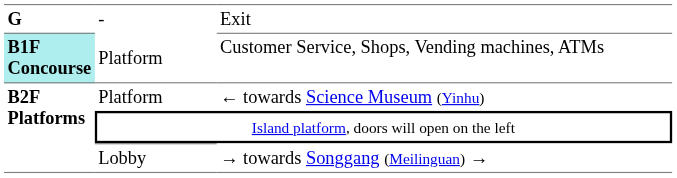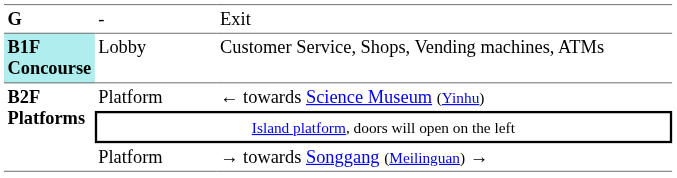 <table table border=0 cellspacing=0 cellpadding=3>
 <tr>
 <td style="border-top:solid 1px gray;" width=50 valign=top><strong>G</strong></td>
 <td style="border-top:solid 1px gray;" width=100 valign=top>-</td>
 <td style="border-top:solid 1px gray;" width=390 valign=top>Exit</td>
 </tr>
 <tr>
 <td style="background: paleturquoise; border-bottom:solid 1px gray; border-top:solid 1px gray;" valign=top width=50><strong>B1F<br>Concourse</strong></td>
-<td style="border-bottom:solid 1px gray;">Platform</td>
+<td style="border-bottom:solid 1px gray; border-top:solid 1px gray;" valign=top width=100>Lobby</td>
 <td style="border-bottom:solid 1px gray; border-top:solid 1px gray;" valign=top width=390>Customer Service, Shops, Vending machines, ATMs</td>
 </tr>
 <tr>
 <td style="border-bottom:solid 1px gray;" rowspan=4 valign=top><strong>B2F<br>Platforms</strong></td>
 <td>Platform</td>
 <td>←  towards <a href='#'>Science Museum</a> <small>(<a href='#'>Yinhu</a>)</small></td>
 </tr>
 <tr>
 <td style="border-right:solid 2px black;border-left:solid 2px black;border-top:solid 2px black;border-bottom:solid 2px black;text-align:center;" colspan=2><small><a href='#'>Island platform</a>, doors will open on the left</small></td>
 </tr>
 <tr>
-<td style="border-bottom:solid 1px gray; border-top:solid 1px gray;" valign=top width=100>Lobby</td>
+<td style="border-bottom:solid 1px gray;">Platform</td>
 <td style="border-bottom:solid 1px gray;"><span>→</span>  towards <a href='#'>Songgang</a> <small>(<a href='#'>Meilinguan</a>)</small> →</td>
 </tr>
 </table>
